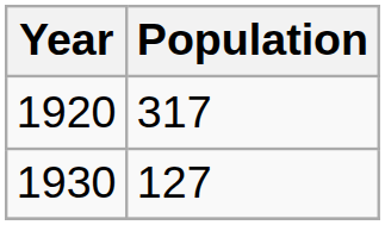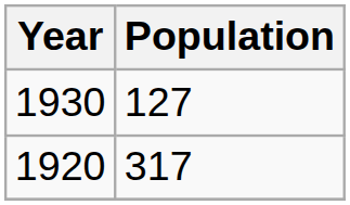 <table class="wikitable">
 <tr>
 <th>Year</th>
 <th>Population</th>
 </tr>
 <tr>
+<td>1930</td>
+<td>127 </td>
+</tr>
+<tr>
 <td>1920</td>
 <td>317 </td>
 </tr>
 <tr>
-<td>1930</td>
-<td>127 </td>
-</tr>
-<tr>
 </tr>
 </table>
